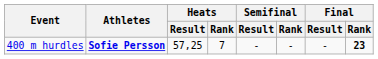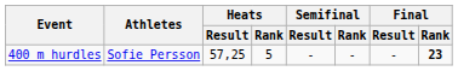 <table class="wikitable" border="1" style="font-size:90%">
 <tr>
 <th rowspan="2">Event</th>
 <th rowspan="2">Athletes</th>
 <th colspan="2">Heats</th>
 <th colspan="2">Semifinal</th>
 <th colspan="2">Final</th>
 </tr>
 <tr>
 <th>Result</th>
 <th>Rank</th>
 <th>Result</th>
 <th>Rank</th>
 <th>Result</th>
 <th>Rank</th>
 </tr>
 <tr>
 <td><a href='#'>400 m hurdles</a></td>
-<td><strong><a href='#'>Sofie Persson</a></strong></td>
+<td><a href='#'>Sofie Persson</a></td>
 <td align=center>57,25</td>
-<td align=center>7</td>
+<td align=center>5</td>
 <td align=center>-</td>
 <td align=center>-</td>
 <td align=center>-</td>
 <td align=center><strong>23</strong></td>
 </tr>
 </table>
